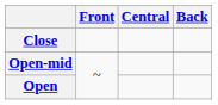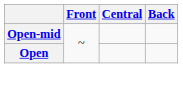 <table class="wikitable" style="text-align:center;">
 <tr>
 <th></th>
 <th><a href='#'>Front</a></th>
 <th><a href='#'>Central</a></th>
 <th><a href='#'>Back</a></th>
-</tr>
-<tr>
-<th><a href='#'>Close</a></th>
-<td></td>
-<td></td>
-<td></td>
 </tr>
 <tr>
 <th><a href='#'>Open-mid</a></th>
 <td rowspan="2">~</td>
 <td></td>
 <td></td>
 </tr>
 <tr>
 <th><a href='#'>Open</a></th>
 <td></td>
 <td></td>
 </tr>
 </table>
